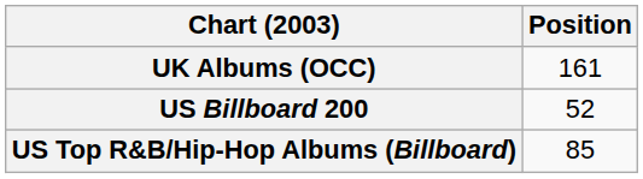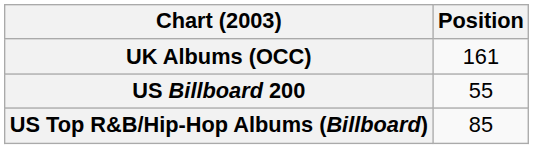 <table class="wikitable plainrowheaders" style="text-align:center">
 <tr>
 <th scope="col">Chart (2003)</th>
 <th scope="col">Position</th>
 </tr>
 <tr>
 <th scope="row">UK Albums (OCC)</th>
 <td>161</td>
 </tr>
 <tr>
 <th scope="row">US <em>Billboard</em> 200</th>
-<td>52</td>
+<td>55</td>
 </tr>
 <tr>
 <th scope="row">US Top R&B/Hip-Hop Albums (<em>Billboard</em>)</th>
 <td>85</td>
 </tr>
 </table>
